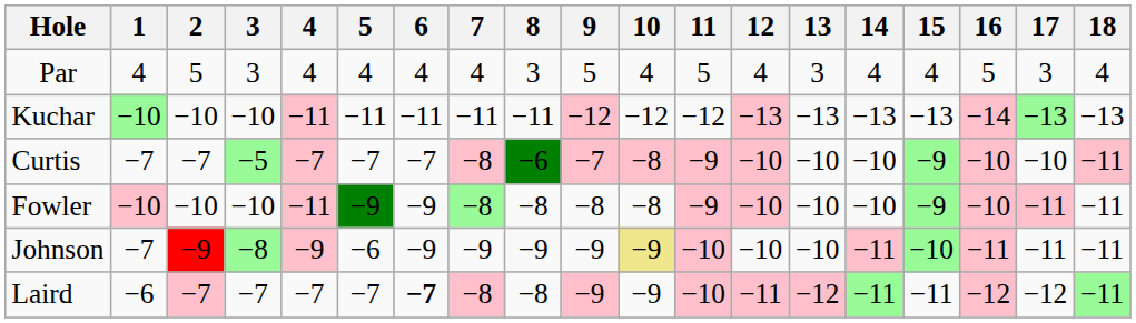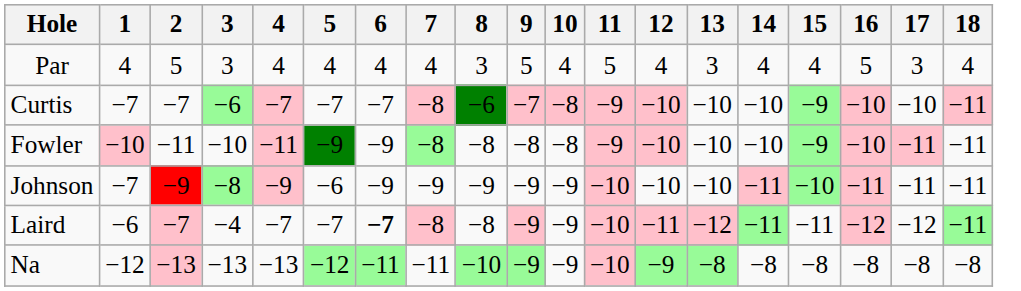 <table class="wikitable" style="text-align:center">
 <tr>
 <th>Hole</th>
 <th>1</th>
 <th>2</th>
 <th>3</th>
 <th>4</th>
 <th>5</th>
 <th>6</th>
 <th>7</th>
 <th>8</th>
 <th>9</th>
 <th>10</th>
 <th>11</th>
 <th>12</th>
 <th>13</th>
 <th>14</th>
 <th>15</th>
 <th>16</th>
 <th>17</th>
 <th>18</th>
 </tr>
 <tr>
 <td>Par</td>
 <td>4</td>
 <td>5</td>
 <td>3</td>
 <td>4</td>
 <td>4</td>
 <td>4</td>
 <td>4</td>
 <td>3</td>
 <td>5</td>
 <td>4</td>
 <td>5</td>
 <td>4</td>
 <td>3</td>
 <td>4</td>
 <td>4</td>
 <td>5</td>
 <td>3</td>
 <td>4</td>
 </tr>
 <tr>
-<td align=left> Kuchar</td>
-<td style="background: PaleGreen;">−10</td>
-<td>−10</td>
-<td>−10</td>
-<td style="background: Pink;">−11</td>
-<td>−11</td>
-<td>−11</td>
-<td>−11</td>
-<td>−11</td>
-<td style="background: Pink;">−12</td>
-<td>−12</td>
-<td>−12</td>
-<td style="background: Pink;">−13</td>
-<td>−13</td>
-<td>−13</td>
-<td>−13</td>
-<td style="background: Pink;">−14</td>
-<td style="background: PaleGreen;">−13</td>
-<td>−13</td>
-</tr>
-<tr>
 <td align=left> Curtis</td>
 <td>−7</td>
 <td>−7</td>
-<td style="background: PaleGreen;">−5</td>
+<td style="background: PaleGreen;">−6</td>
 <td style="background: Pink;">−7</td>
 <td>−7</td>
 <td>−7</td>
 <td style="background: Pink;">−8</td>
 <td style="background: Green;">−6</td>
 <td style="background: Pink;">−7</td>
 <td style="background: Pink;">−8</td>
 <td style="background: Pink;">−9</td>
 <td style="background: Pink;">−10</td>
 <td>−10</td>
 <td>−10</td>
 <td style="background: PaleGreen;">−9</td>
 <td style="background: Pink;">−10</td>
 <td>−10</td>
 <td style="background: Pink;">−11</td>
 </tr>
 <tr>
 <td align=left> Fowler</td>
 <td style="background: Pink;">−10</td>
-<td>−10</td>
+<td>−11</td>
 <td>−10</td>
 <td style="background: Pink;">−11</td>
 <td style="background: Green;">−9</td>
 <td>−9</td>
 <td style="background: PaleGreen;">−8</td>
 <td>−8</td>
 <td>−8</td>
 <td>−8</td>
 <td style="background: Pink;">−9</td>
 <td style="background: Pink;">−10</td>
 <td>−10</td>
 <td>−10</td>
 <td style="background: PaleGreen;">−9</td>
 <td style="background: Pink;">−10</td>
 <td style="background: Pink;">−11</td>
 <td>−11</td>
 </tr>
 <tr>
 <td align=left> Johnson</td>
 <td>−7</td>
 <td style="background: Red;">−9</td>
 <td style="background: PaleGreen;">−8</td>
 <td style="background: Pink;">−9</td>
 <td>−6</td>
 <td>−9</td>
 <td>−9</td>
 <td>−9</td>
 <td>−9</td>
-<td style="background: khaki;">−9</td>
+<td>−9</td>
 <td style="background: Pink;">−10</td>
 <td>−10</td>
 <td>−10</td>
 <td style="background: Pink;">−11</td>
 <td style="background: PaleGreen;">−10</td>
 <td style="background: Pink;">−11</td>
 <td>−11</td>
 <td>−11</td>
 </tr>
 <tr>
 <td align=left> Laird</td>
 <td>−6</td>
 <td style="background: Pink;">−7</td>
-<td>−7</td>
+<td>−4</td>
 <td>−7</td>
 <td>−7</td>
 <td><strong>−7</strong></td>
 <td style="background: Pink;">−8</td>
 <td>−8</td>
 <td style="background: Pink;">−9</td>
 <td>−9</td>
 <td style="background: Pink;">−10</td>
 <td style="background: Pink;">−11</td>
 <td style="background: Pink;">−12</td>
 <td style="background: PaleGreen;">−11</td>
 <td>−11</td>
 <td style="background: Pink;">−12</td>
 <td>−12</td>
 <td style="background: PaleGreen;">−11</td>
 </tr>
+<tr>
+<td align=left> Na</td>
+<td>−12</td>
+<td style="background: Pink;">−13</td>
+<td>−13</td>
+<td>−13</td>
+<td style="background: PaleGreen;">−12</td>
+<td style="background: PaleGreen;">−11</td>
+<td>−11</td>
+<td style="background: PaleGreen;">−10</td>
+<td style="background: PaleGreen;">−9</td>
+<td>−9</td>
+<td style="background: Pink;">−10</td>
+<td style="background: PaleGreen;">−9</td>
+<td style="background: PaleGreen;">−8</td>
+<td>−8</td>
+<td>−8</td>
+<td>−8</td>
+<td>−8</td>
+<td>−8</td>
+</tr>
 </table>
